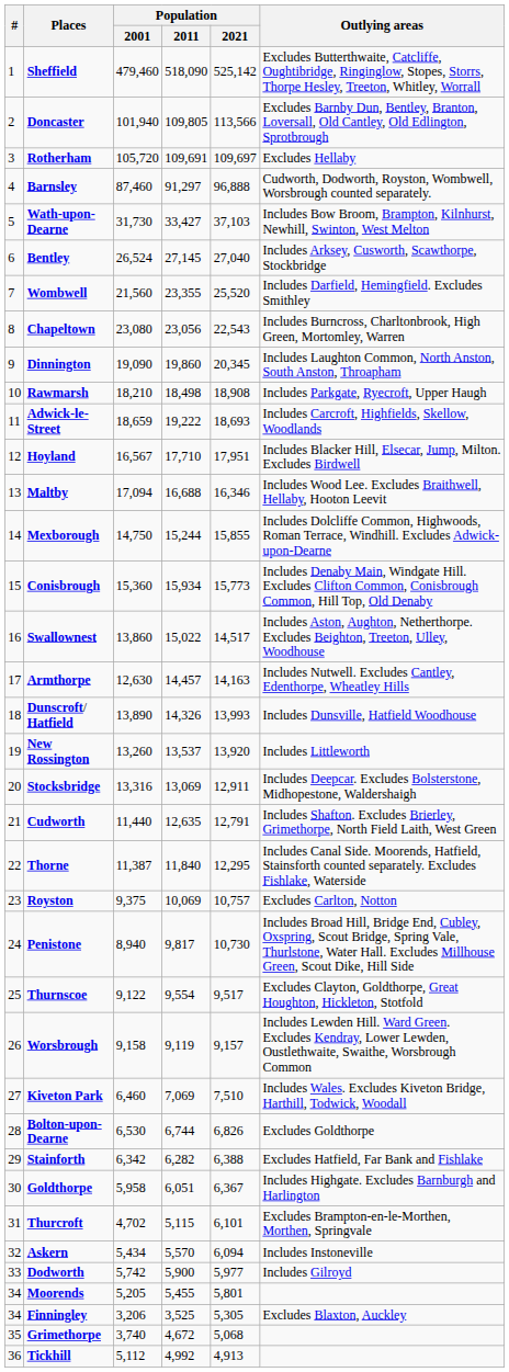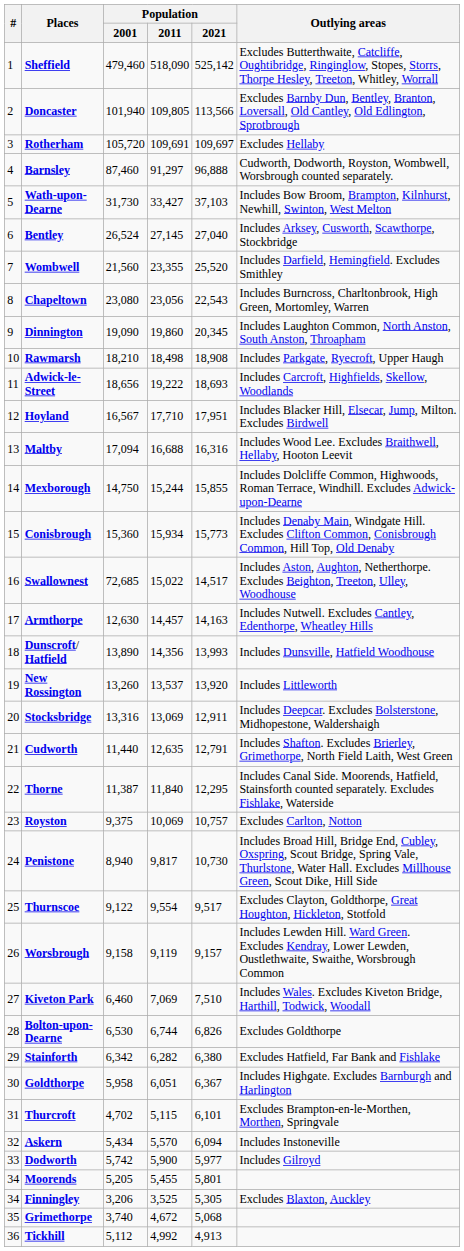 <table class="wikitable sortable">
 <tr>
 <th rowspan=2>#</th>
 <th rowspan=2>Places</th>
 <th colspan=3>Population</th>
 <th rowspan=2>Outlying areas</th>
 </tr>
 <tr>
 <th>2001</th>
 <th>2011</th>
 <th>2021</th>
 </tr>
 <tr>
 <td>1</td>
 <td><strong><a href='#'>Sheffield</a></strong></td>
 <td>479,460</td>
 <td>518,090</td>
 <td>525,142</td>
 <td>Excludes Butterthwaite, <a href='#'>Catcliffe</a>, <a href='#'>Oughtibridge</a>, <a href='#'>Ringinglow</a>, Stopes, <a href='#'>Storrs</a>, <a href='#'>Thorpe Hesley</a>, <a href='#'>Treeton</a>, Whitley, <a href='#'>Worrall</a></td>
 </tr>
 <tr>
 <td>2</td>
 <td><strong><a href='#'>Doncaster</a></strong></td>
 <td>101,940</td>
 <td>109,805</td>
 <td>113,566</td>
 <td>Excludes <a href='#'>Barnby Dun</a>, <a href='#'>Bentley</a>, <a href='#'>Branton</a>, <a href='#'>Loversall</a>, <a href='#'>Old Cantley</a>, <a href='#'>Old Edlington</a>, <a href='#'>Sprotbrough</a></td>
 </tr>
 <tr>
 <td>3</td>
 <td><strong><a href='#'>Rotherham</a></strong></td>
 <td>105,720</td>
 <td>109,691</td>
 <td>109,697</td>
 <td>Excludes <a href='#'>Hellaby</a></td>
 </tr>
 <tr>
 <td>4</td>
 <td><strong><a href='#'>Barnsley</a></strong></td>
 <td>87,460</td>
 <td>91,297</td>
 <td>96,888</td>
 <td>Cudworth, Dodworth, Royston, Wombwell, Worsbrough counted separately.</td>
 </tr>
 <tr>
 <td>5</td>
 <td><strong><a href='#'>Wath-upon-Dearne</a></strong></td>
 <td>31,730</td>
 <td>33,427</td>
 <td>37,103</td>
 <td>Includes Bow Broom, <a href='#'>Brampton</a>, <a href='#'>Kilnhurst</a>, Newhill, <a href='#'>Swinton</a>, <a href='#'>West Melton</a></td>
 </tr>
 <tr>
 <td>6</td>
 <td><a href='#'><strong>Bentley</strong></a></td>
 <td>26,524</td>
 <td>27,145</td>
 <td>27,040</td>
 <td>Includes <a href='#'>Arksey</a>, <a href='#'>Cusworth</a>, <a href='#'>Scawthorpe</a>, Stockbridge</td>
 </tr>
 <tr>
 <td>7</td>
 <td><strong><a href='#'>Wombwell</a></strong></td>
 <td>21,560</td>
 <td>23,355</td>
 <td>25,520</td>
 <td>Includes <a href='#'>Darfield</a>, <a href='#'>Hemingfield</a>. Excludes Smithley</td>
 </tr>
 <tr>
 <td>8</td>
 <td><a href='#'><strong>Chapeltown</strong></a></td>
 <td>23,080</td>
 <td>23,056</td>
 <td>22,543</td>
 <td>Includes Burncross, Charltonbrook, High Green, Mortomley, Warren</td>
 </tr>
 <tr>
 <td>9</td>
 <td><a href='#'><strong>Dinnington</strong></a></td>
 <td>19,090</td>
 <td>19,860</td>
 <td>20,345</td>
 <td>Includes Laughton Common, <a href='#'>North Anston</a>, <a href='#'>South Anston</a>, <a href='#'>Throapham</a></td>
 </tr>
 <tr>
 <td>10</td>
 <td><strong><a href='#'>Rawmarsh</a></strong></td>
 <td>18,210</td>
 <td>18,498</td>
 <td>18,908</td>
 <td>Includes <a href='#'>Parkgate</a>, <a href='#'>Ryecroft</a>, Upper Haugh</td>
 </tr>
 <tr>
 <td>11</td>
 <td><a href='#'><strong>Adwick-le-Street</strong></a></td>
-<td>18,659</td>
+<td>18,656</td>
 <td>19,222</td>
 <td>18,693</td>
 <td>Includes <a href='#'>Carcroft</a>, <a href='#'>Highfields</a>, <a href='#'>Skellow</a>, <a href='#'>Woodlands</a></td>
 </tr>
 <tr>
 <td>12</td>
 <td><strong><a href='#'>Hoyland</a></strong></td>
 <td>16,567</td>
 <td>17,710</td>
 <td>17,951</td>
 <td>Includes Blacker Hill, <a href='#'>Elsecar</a>, <a href='#'>Jump</a>, Milton. Excludes <a href='#'>Birdwell</a></td>
 </tr>
 <tr>
 <td>13</td>
 <td><a href='#'><strong>Maltby</strong></a></td>
 <td>17,094</td>
 <td>16,688</td>
-<td>16,346</td>
+<td>16,316</td>
 <td>Includes Wood Lee. Excludes <a href='#'>Braithwell</a>, <a href='#'>Hellaby</a>, Hooton Leevit</td>
 </tr>
 <tr>
 <td>14</td>
 <td><strong><a href='#'>Mexborough</a></strong></td>
 <td>14,750</td>
 <td>15,244</td>
 <td>15,855</td>
 <td>Includes Dolcliffe Common, Highwoods, Roman Terrace, Windhill. Excludes <a href='#'>Adwick-upon-Dearne</a></td>
 </tr>
 <tr>
 <td>15</td>
 <td><strong><a href='#'>Conisbrough</a></strong></td>
 <td>15,360</td>
 <td>15,934</td>
 <td>15,773</td>
 <td>Includes <a href='#'>Denaby Main</a>, Windgate Hill. Excludes <a href='#'>Clifton Common</a>, <a href='#'>Conisbrough Common</a>, Hill Top, <a href='#'>Old Denaby</a></td>
 </tr>
 <tr>
 <td>16</td>
 <td><strong><a href='#'>Swallownest</a></strong></td>
-<td>13,860</td>
+<td>72,685</td>
 <td>15,022</td>
 <td>14,517</td>
 <td>Includes <a href='#'>Aston</a>, <a href='#'>Aughton</a>, Netherthorpe. Excludes <a href='#'>Beighton</a>, <a href='#'>Treeton</a>, <a href='#'>Ulley</a>, <a href='#'>Woodhouse</a></td>
 </tr>
 <tr>
 <td>17</td>
 <td><strong><a href='#'>Armthorpe</a></strong></td>
 <td>12,630</td>
 <td>14,457</td>
 <td>14,163</td>
 <td>Includes Nutwell. Excludes <a href='#'>Cantley</a>, <a href='#'>Edenthorpe</a>, <a href='#'>Wheatley Hills</a></td>
 </tr>
 <tr>
 <td>18</td>
 <td><strong><a href='#'>Dunscroft</a></strong>/ <a href='#'><strong>Hatfield</strong></a></td>
 <td>13,890</td>
-<td>14,326</td>
+<td>14,356</td>
 <td>13,993</td>
 <td>Includes <a href='#'>Dunsville</a>, <a href='#'>Hatfield Woodhouse</a></td>
 </tr>
 <tr>
 <td>19</td>
 <td><a href='#'><strong>New Rossington</strong></a></td>
 <td>13,260</td>
 <td>13,537</td>
 <td>13,920</td>
 <td>Includes <a href='#'>Littleworth</a></td>
 </tr>
 <tr>
 <td>20</td>
 <td><strong><a href='#'>Stocksbridge</a></strong></td>
 <td>13,316</td>
 <td>13,069</td>
 <td>12,911</td>
 <td>Includes <a href='#'>Deepcar</a>. Excludes <a href='#'>Bolsterstone</a>, Midhopestone, Waldershaigh</td>
 </tr>
 <tr>
 <td>21</td>
 <td><a href='#'><strong>Cudworth</strong></a></td>
 <td>11,440</td>
 <td>12,635</td>
 <td>12,791</td>
 <td>Includes <a href='#'>Shafton</a>. Excludes <a href='#'>Brierley</a>, <a href='#'>Grimethorpe</a>, North Field Laith, West Green</td>
 </tr>
 <tr>
 <td>22</td>
 <td><a href='#'><strong>Thorne</strong></a></td>
 <td>11,387</td>
 <td>11,840</td>
 <td>12,295</td>
 <td>Includes Canal Side. Moorends, Hatfield, Stainsforth counted separately. Excludes <a href='#'>Fishlake</a>, Waterside</td>
 </tr>
 <tr>
 <td>23</td>
 <td><a href='#'><strong>Royston</strong></a></td>
 <td>9,375</td>
 <td>10,069</td>
 <td>10,757</td>
 <td>Excludes <a href='#'>Carlton</a>, <a href='#'>Notton</a></td>
 </tr>
 <tr>
 <td>24</td>
 <td><strong><a href='#'>Penistone</a></strong></td>
 <td>8,940</td>
 <td>9,817</td>
 <td>10,730</td>
 <td>Includes Broad Hill, Bridge End, <a href='#'>Cubley</a>, <a href='#'>Oxspring</a>, Scout Bridge, Spring Vale, <a href='#'>Thurlstone</a>, Water Hall. Excludes <a href='#'>Millhouse Green</a>, Scout Dike, Hill Side</td>
 </tr>
 <tr>
 <td>25</td>
 <td><strong><a href='#'>Thurnscoe</a></strong></td>
 <td>9,122</td>
 <td>9,554</td>
 <td>9,517</td>
 <td>Excludes Clayton, Goldthorpe, <a href='#'>Great Houghton</a>, <a href='#'>Hickleton</a>, Stotfold</td>
 </tr>
 <tr>
 <td>26</td>
 <td><strong><a href='#'>Worsbrough</a></strong></td>
 <td>9,158</td>
 <td>9,119</td>
 <td>9,157</td>
 <td>Includes Lewden Hill. <a href='#'>Ward Green</a>. Excludes <a href='#'>Kendray</a>, Lower Lewden, Oustlethwaite, Swaithe, Worsbrough Common</td>
 </tr>
 <tr>
 <td>27</td>
 <td><strong><a href='#'>Kiveton Park</a></strong></td>
 <td>6,460</td>
 <td>7,069</td>
 <td>7,510</td>
 <td>Includes <a href='#'>Wales</a>. Excludes Kiveton Bridge, <a href='#'>Harthill</a>, <a href='#'>Todwick</a>, <a href='#'>Woodall</a></td>
 </tr>
 <tr>
 <td>28</td>
 <td><strong><a href='#'>Bolton-upon-Dearne</a></strong></td>
 <td>6,530</td>
 <td>6,744</td>
 <td>6,826</td>
 <td>Excludes Goldthorpe</td>
 </tr>
 <tr>
 <td>29</td>
 <td><a href='#'><strong>Stainforth</strong></a></td>
 <td>6,342</td>
 <td>6,282</td>
-<td>6,388</td>
+<td>6,380</td>
 <td>Excludes Hatfield, Far Bank and <a href='#'>Fishlake</a></td>
 </tr>
 <tr>
 <td>30</td>
 <td><strong><a href='#'>Goldthorpe</a></strong></td>
 <td>5,958</td>
 <td>6,051</td>
 <td>6,367</td>
 <td>Includes Highgate. Excludes <a href='#'>Barnburgh</a> and <a href='#'>Harlington</a></td>
 </tr>
 <tr>
 <td>31</td>
 <td><strong><a href='#'>Thurcroft</a></strong></td>
 <td>4,702</td>
 <td>5,115</td>
 <td>6,101</td>
 <td>Excludes Brampton-en-le-Morthen, <a href='#'>Morthen</a>, Springvale</td>
 </tr>
 <tr>
 <td>32</td>
 <td><strong><a href='#'>Askern</a></strong></td>
 <td>5,434</td>
 <td>5,570</td>
 <td>6,094</td>
 <td>Includes Instoneville</td>
 </tr>
 <tr>
 <td>33</td>
 <td><strong><a href='#'>Dodworth</a></strong></td>
 <td>5,742</td>
 <td>5,900</td>
 <td>5,977</td>
 <td>Includes <a href='#'>Gilroyd</a></td>
 </tr>
 <tr>
 <td>34</td>
 <td><strong><a href='#'>Moorends</a></strong></td>
 <td>5,205</td>
 <td>5,455</td>
 <td>5,801</td>
 <td></td>
 </tr>
 <tr>
 <td>34</td>
 <td><strong><a href='#'>Finningley</a></strong></td>
 <td>3,206</td>
 <td>3,525</td>
 <td>5,305</td>
 <td>Excludes <a href='#'>Blaxton</a>, <a href='#'>Auckley</a></td>
 </tr>
 <tr>
 <td>35</td>
 <td><strong><a href='#'>Grimethorpe</a></strong></td>
 <td>3,740</td>
 <td>4,672</td>
 <td>5,068</td>
 <td></td>
 </tr>
 <tr>
 <td>36</td>
 <td><strong><a href='#'>Tickhill</a></strong></td>
 <td>5,112</td>
 <td>4,992</td>
 <td>4,913</td>
 <td></td>
 </tr>
 </table>
